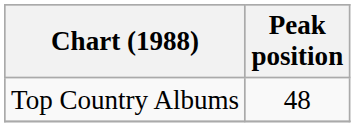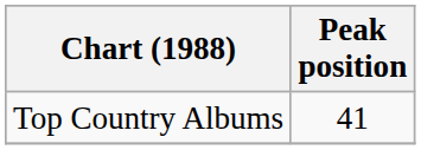 <table class="wikitable">
 <tr>
 <th>Chart (1988)</th>
 <th>Peak<br>position</th>
 </tr>
 <tr>
 <td>Top Country Albums</td>
-<td align="center">48</td>
+<td align="center">41</td>
 </tr>
 <tr>
 </tr>
 </table>
